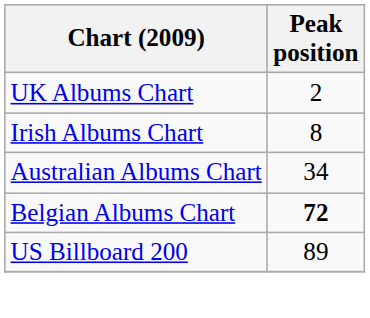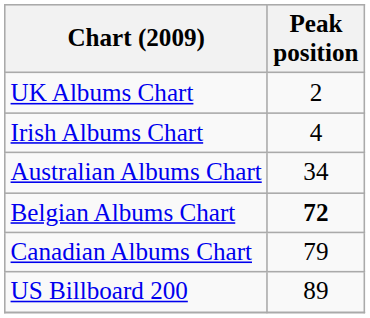 <table class="wikitable">
 <tr>
 <th align="left">Chart (2009)</th>
 <th align="left">Peak<br>position<br></th>
 </tr>
 <tr>
 <td align="left"><a href='#'>UK Albums Chart</a></td>
 <td align="center">2</td>
 </tr>
 <tr>
 <td align="left"><a href='#'>Irish Albums Chart</a></td>
-<td align="center">8</td>
+<td align="center">4</td>
 </tr>
 <tr>
 <td align="left"><a href='#'>Australian Albums Chart</a></td>
 <td align="center">34</td>
 </tr>
 <tr>
 <td align="left"><a href='#'>Belgian Albums Chart</a></td>
 <td align="center"><strong>72</strong></td>
 </tr>
 <tr>
+<td align="left"><a href='#'>Canadian Albums Chart</a></td>
+<td align="center">79</td>
+</tr>
+<tr>
 <td align="left"><a href='#'>US Billboard 200</a></td>
 <td align="center">89</td>
 </tr>
 <tr>
 </tr>
 </table>
